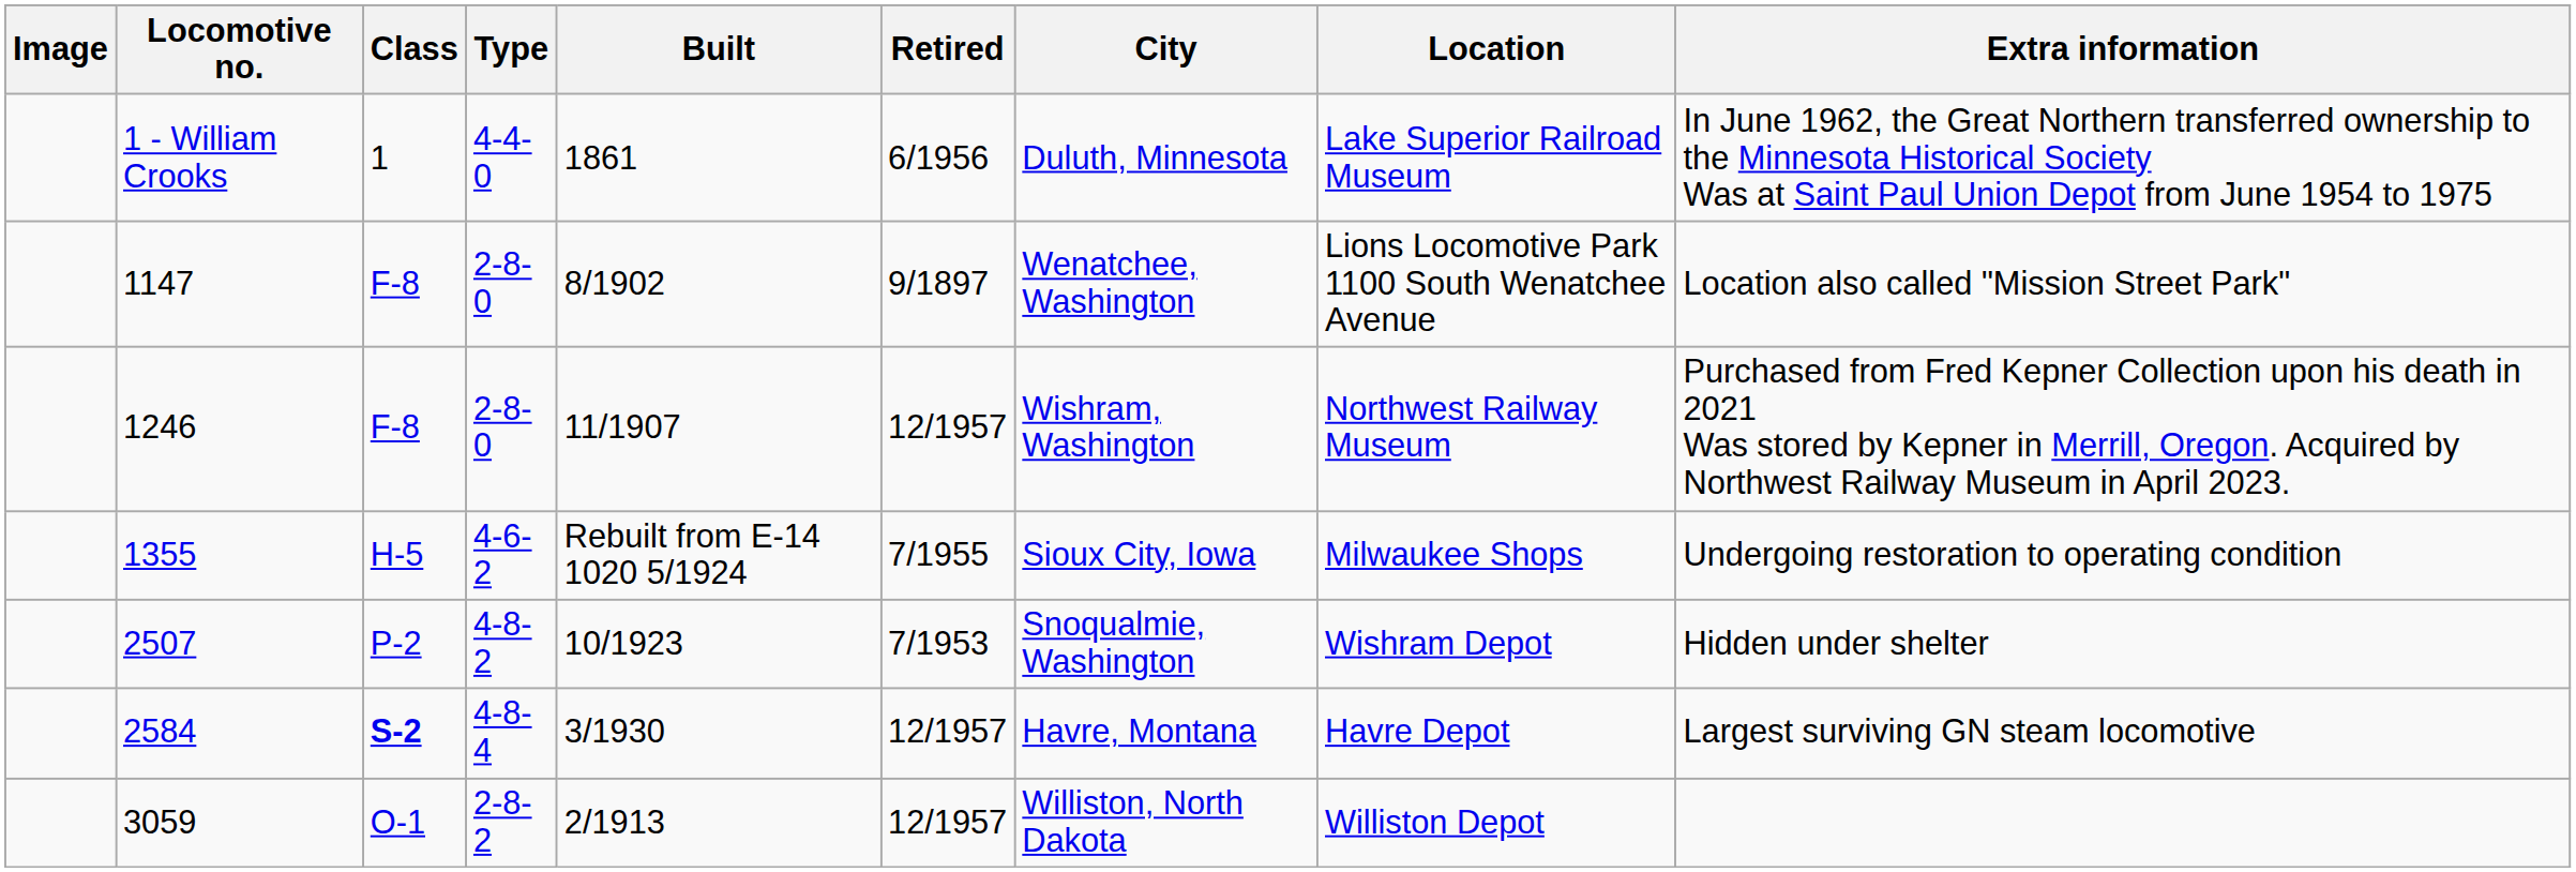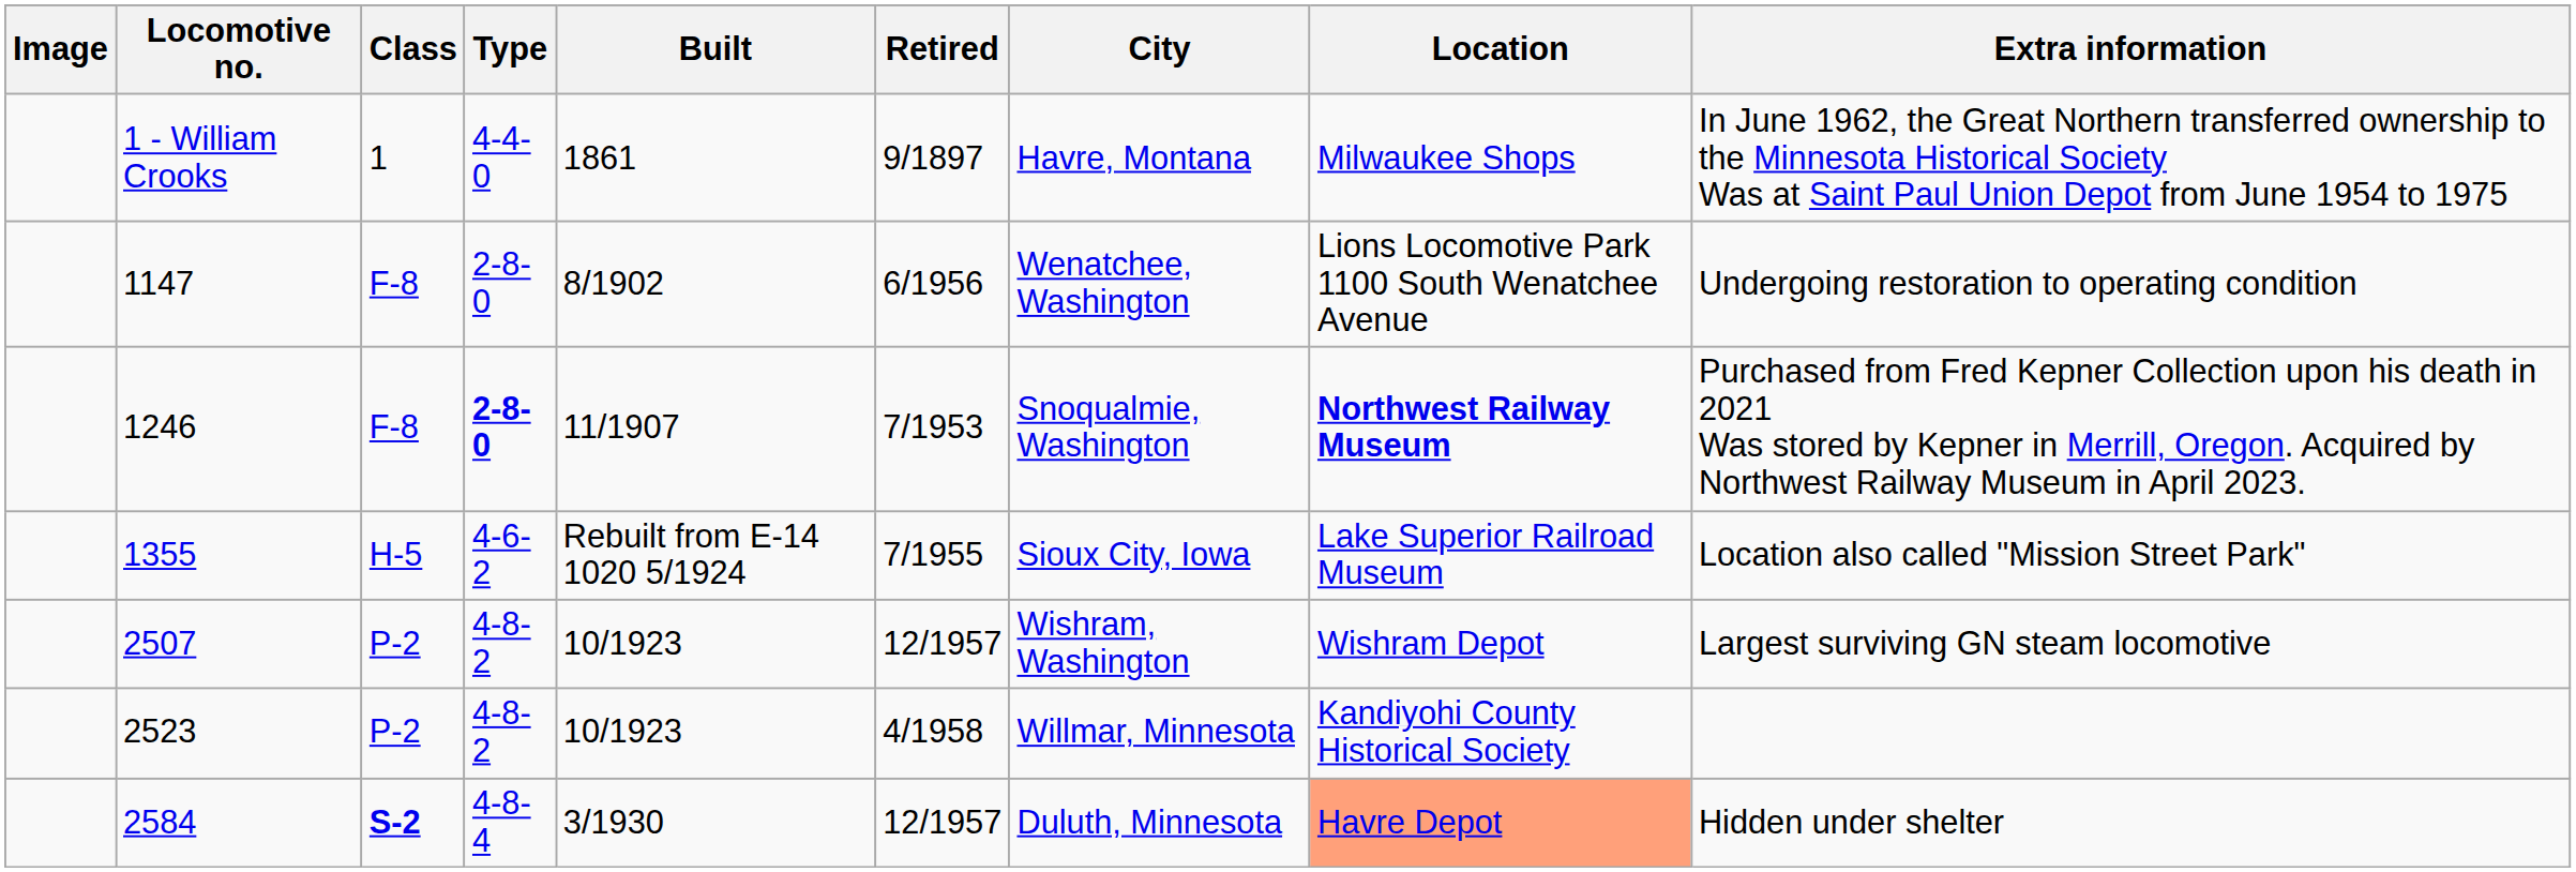 <table class="wikitable">
 <tr>
 <th>Image</th>
 <th>Locomotive no.</th>
 <th>Class</th>
 <th>Type</th>
 <th>Built</th>
 <th>Retired</th>
 <th>City</th>
 <th>Location</th>
 <th>Extra information</th>
 </tr>
 <tr>
 <td></td>
 <td><a href='#'>1 - William Crooks</a></td>
 <td>1</td>
 <td><a href='#'>4-4-0</a></td>
 <td>1861</td>
-<td>6/1956</td>
-<td><a href='#'>Duluth, Minnesota</a></td>
-<td><a href='#'>Lake Superior Railroad Museum</a></td>
+<td>9/1897</td>
+<td><a href='#'>Havre, Montana</a></td>
+<td><a href='#'>Milwaukee Shops</a></td>
 <td>In June 1962, the Great Northern transferred ownership to the  <a href='#'>Minnesota Historical Society</a><br>Was at <a href='#'>Saint Paul Union Depot</a> from June 1954 to 1975</td>
 </tr>
 <tr>
 <td></td>
 <td>1147</td>
 <td><a href='#'>F-8</a></td>
 <td><a href='#'>2-8-0</a></td>
 <td>8/1902</td>
-<td>9/1897</td>
+<td>6/1956</td>
 <td><a href='#'>Wenatchee, Washington</a></td>
 <td>Lions Locomotive Park<br>1100 South Wenatchee Avenue</td>
-<td>Location also called "Mission Street Park"</td>
+<td>Undergoing restoration to operating condition</td>
 </tr>
 <tr>
 <td></td>
 <td>1246</td>
 <td><a href='#'>F-8</a></td>
-<td><a href='#'>2-8-0</a></td>
+<td><strong><a href='#'>2-8-0</a></strong></td>
 <td>11/1907</td>
-<td>12/1957</td>
-<td><a href='#'>Wishram, Washington</a></td>
-<td><a href='#'>Northwest Railway Museum</a></td>
+<td>7/1953</td>
+<td><a href='#'>Snoqualmie, Washington</a></td>
+<td><strong><a href='#'>Northwest Railway Museum</a></strong></td>
 <td>Purchased from Fred Kepner Collection upon his death in 2021<br>Was stored by Kepner in <a href='#'>Merrill, Oregon</a>. Acquired by Northwest Railway Museum in April 2023.</td>
 </tr>
 <tr>
 <td></td>
 <td><a href='#'>1355</a></td>
 <td><a href='#'>H-5</a></td>
 <td><a href='#'>4-6-2</a></td>
 <td>Rebuilt from E-14 1020 5/1924</td>
 <td>7/1955</td>
 <td><a href='#'>Sioux City, Iowa</a></td>
-<td><a href='#'>Milwaukee Shops</a></td>
-<td>Undergoing restoration to operating condition</td>
+<td><a href='#'>Lake Superior Railroad Museum</a></td>
+<td>Location also called "Mission Street Park"</td>
 </tr>
 <tr>
 <td></td>
 <td><a href='#'>2507</a></td>
 <td><a href='#'>P-2</a></td>
 <td><a href='#'>4-8-2</a></td>
 <td>10/1923</td>
-<td>7/1953</td>
-<td><a href='#'>Snoqualmie, Washington</a></td>
+<td>12/1957</td>
+<td><a href='#'>Wishram, Washington</a></td>
 <td><a href='#'>Wishram Depot</a></td>
-<td>Hidden under shelter</td>
+<td>Largest surviving GN steam locomotive</td>
+</tr>
+<tr>
+<td></td>
+<td>2523</td>
+<td><a href='#'>P-2</a></td>
+<td><a href='#'>4-8-2</a></td>
+<td>10/1923</td>
+<td>4/1958</td>
+<td><a href='#'>Willmar, Minnesota</a></td>
+<td><a href='#'>Kandiyohi County Historical Society</a></td>
+<td></td>
 </tr>
 <tr>
 <td></td>
 <td><a href='#'>2584</a></td>
 <td><strong><a href='#'>S-2</a></strong></td>
 <td><a href='#'>4-8-4</a></td>
 <td>3/1930</td>
 <td>12/1957</td>
-<td><a href='#'>Havre, Montana</a></td>
-<td><a href='#'>Havre Depot</a></td>
-<td>Largest surviving GN steam locomotive</td>
-</tr>
-<tr>
-<td></td>
-<td>3059</td>
-<td><a href='#'>O-1</a></td>
-<td><a href='#'>2-8-2</a></td>
-<td>2/1913</td>
-<td>12/1957</td>
-<td><a href='#'>Williston, North Dakota</a></td>
-<td><a href='#'>Williston Depot</a></td>
-<td></td>
+<td><a href='#'>Duluth, Minnesota</a></td>
+<td style="background: lightsalmon;"><a href='#'>Havre Depot</a></td>
+<td>Hidden under shelter</td>
 </tr>
 </table>
